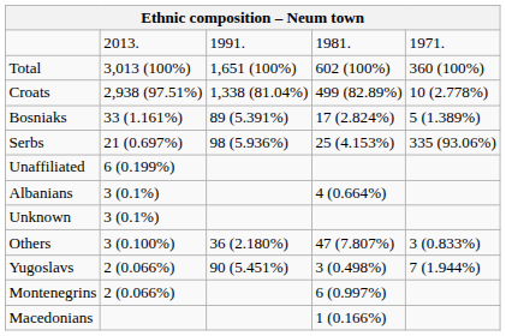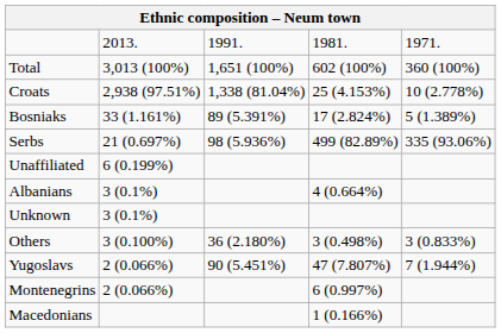 <table class="wikitable">
 <tr>
 <th colspan="7">Ethnic composition – Neum town</th>
 </tr>
 <tr>
 <td></td>
 <td>2013.</td>
 <td>1991.</td>
 <td>1981.</td>
 <td>1971.</td>
 </tr>
 <tr>
 <td>Total</td>
 <td>3,013 (100%)</td>
 <td>1,651 (100%)</td>
 <td>602 (100%)</td>
 <td>360 (100%)</td>
 </tr>
 <tr>
 <td>Croats</td>
 <td>2,938 (97.51%)</td>
 <td>1,338 (81.04%)</td>
-<td>499 (82.89%)</td>
+<td>25 (4.153%)</td>
 <td>10 (2.778%)</td>
 </tr>
 <tr>
 <td>Bosniaks</td>
 <td>33 (1.161%)</td>
 <td>89 (5.391%)</td>
 <td>17 (2.824%)</td>
 <td>5 (1.389%)</td>
 </tr>
 <tr>
 <td>Serbs</td>
 <td>21 (0.697%)</td>
 <td>98 (5.936%)</td>
-<td>25 (4.153%)</td>
+<td>499 (82.89%)</td>
 <td>335 (93.06%)</td>
 </tr>
 <tr>
 <td>Unaffiliated</td>
 <td>6 (0.199%)</td>
 <td></td>
 <td></td>
 <td></td>
 </tr>
 <tr>
 <td>Albanians</td>
 <td>3 (0.1%)</td>
 <td></td>
 <td>4 (0.664%)</td>
 <td></td>
 </tr>
 <tr>
 <td>Unknown</td>
 <td>3 (0.1%)</td>
 <td></td>
 <td></td>
 <td></td>
 </tr>
 <tr>
 <td>Others</td>
 <td>3 (0.100%)</td>
 <td>36 (2.180%)</td>
-<td>47 (7.807%)</td>
+<td>3 (0.498%)</td>
 <td>3 (0.833%)</td>
 </tr>
 <tr>
 <td>Yugoslavs</td>
 <td>2 (0.066%)</td>
 <td>90 (5.451%)</td>
-<td>3 (0.498%)</td>
+<td>47 (7.807%)</td>
 <td>7 (1.944%)</td>
 </tr>
 <tr>
 <td>Montenegrins</td>
 <td>2 (0.066%)</td>
 <td></td>
 <td>6 (0.997%)</td>
 <td></td>
 </tr>
 <tr>
 <td>Macedonians</td>
 <td></td>
 <td></td>
 <td>1 (0.166%)</td>
 <td></td>
 </tr>
 </table>
